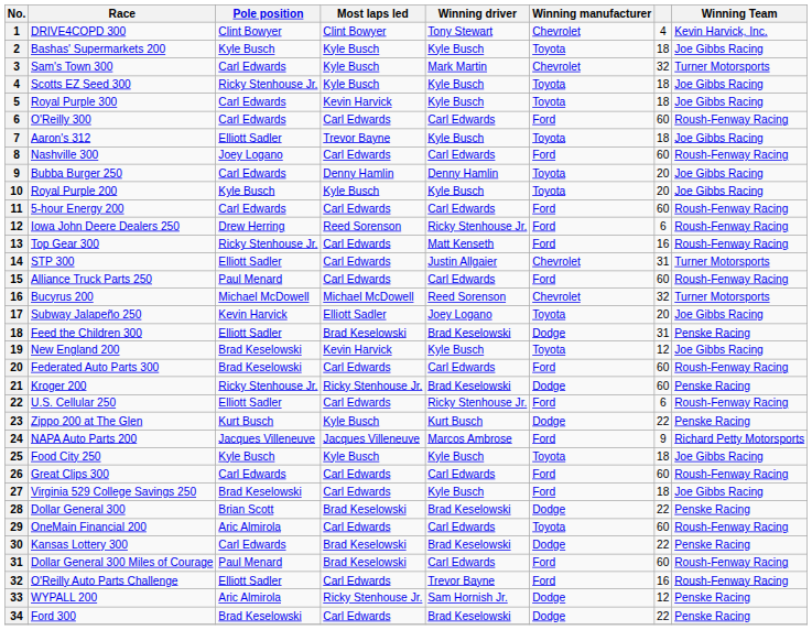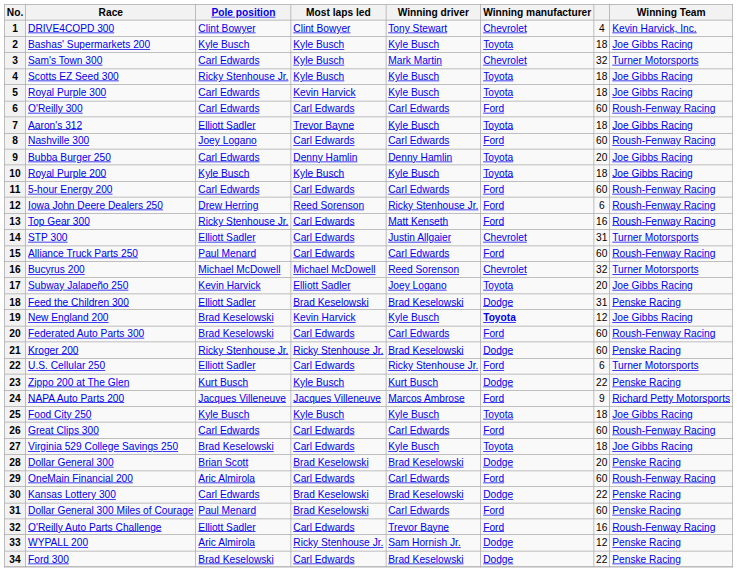 <table class="wikitable" style="font-size:85%">
 <tr>
 <th>No.</th>
 <th>Race</th>
 <th><a href='#'>Pole position</a></th>
 <th>Most laps led</th>
 <th>Winning driver</th>
 <th>Winning manufacturer</th>
 <th></th>
 <th>Winning Team</th>
 </tr>
 <tr>
 <th>1</th>
 <td><a href='#'>DRIVE4COPD 300</a></td>
 <td><a href='#'>Clint Bowyer</a></td>
 <td><a href='#'>Clint Bowyer</a></td>
 <td><a href='#'>Tony Stewart</a></td>
 <td><a href='#'>Chevrolet</a></td>
 <td align=center>4</td>
 <td><a href='#'>Kevin Harvick, Inc.</a></td>
 </tr>
 <tr>
 <th>2</th>
 <td><a href='#'>Bashas' Supermarkets 200</a></td>
 <td><a href='#'>Kyle Busch</a></td>
 <td><a href='#'>Kyle Busch</a></td>
 <td><a href='#'>Kyle Busch</a></td>
 <td><a href='#'>Toyota</a></td>
 <td align=center>18</td>
 <td><a href='#'>Joe Gibbs Racing</a></td>
 </tr>
 <tr>
 <th>3</th>
 <td><a href='#'>Sam's Town 300</a></td>
 <td><a href='#'>Carl Edwards</a></td>
 <td><a href='#'>Kyle Busch</a></td>
 <td><a href='#'>Mark Martin</a></td>
 <td><a href='#'>Chevrolet</a></td>
 <td align=center>32</td>
 <td><a href='#'>Turner Motorsports</a></td>
 </tr>
 <tr>
 <th>4</th>
 <td><a href='#'>Scotts EZ Seed 300</a></td>
 <td><a href='#'>Ricky Stenhouse Jr.</a></td>
 <td><a href='#'>Kyle Busch</a></td>
 <td><a href='#'>Kyle Busch</a></td>
 <td><a href='#'>Toyota</a></td>
 <td align=center>18</td>
 <td><a href='#'>Joe Gibbs Racing</a></td>
 </tr>
 <tr>
 <th>5</th>
 <td><a href='#'>Royal Purple 300</a></td>
 <td><a href='#'>Carl Edwards</a></td>
 <td><a href='#'>Kevin Harvick</a></td>
 <td><a href='#'>Kyle Busch</a></td>
 <td><a href='#'>Toyota</a></td>
 <td align=center>18</td>
 <td><a href='#'>Joe Gibbs Racing</a></td>
 </tr>
 <tr>
 <th>6</th>
 <td><a href='#'>O'Reilly 300</a></td>
 <td><a href='#'>Carl Edwards</a></td>
 <td><a href='#'>Carl Edwards</a></td>
 <td><a href='#'>Carl Edwards</a></td>
 <td><a href='#'>Ford</a></td>
 <td align=center>60</td>
 <td><a href='#'>Roush-Fenway Racing</a></td>
 </tr>
 <tr>
 <th>7</th>
 <td><a href='#'>Aaron's 312</a></td>
 <td><a href='#'>Elliott Sadler</a></td>
 <td><a href='#'>Trevor Bayne</a></td>
 <td><a href='#'>Kyle Busch</a></td>
 <td><a href='#'>Toyota</a></td>
 <td align=center>18</td>
 <td><a href='#'>Joe Gibbs Racing</a></td>
 </tr>
 <tr>
 <th>8</th>
 <td><a href='#'>Nashville 300</a></td>
 <td><a href='#'>Joey Logano</a></td>
 <td><a href='#'>Carl Edwards</a></td>
 <td><a href='#'>Carl Edwards</a></td>
 <td><a href='#'>Ford</a></td>
 <td align=center>60</td>
 <td><a href='#'>Roush-Fenway Racing</a></td>
 </tr>
 <tr>
 <th>9</th>
 <td><a href='#'>Bubba Burger 250</a></td>
 <td><a href='#'>Carl Edwards</a></td>
 <td><a href='#'>Denny Hamlin</a></td>
 <td><a href='#'>Denny Hamlin</a></td>
 <td><a href='#'>Toyota</a></td>
 <td align=center>20</td>
 <td><a href='#'>Joe Gibbs Racing</a></td>
 </tr>
 <tr>
 <th>10</th>
 <td><a href='#'>Royal Purple 200</a></td>
 <td><a href='#'>Kyle Busch</a></td>
 <td><a href='#'>Kyle Busch</a></td>
 <td><a href='#'>Kyle Busch</a></td>
 <td><a href='#'>Toyota</a></td>
-<td align=center>20</td>
+<td align=center>18</td>
 <td><a href='#'>Joe Gibbs Racing</a></td>
 </tr>
 <tr>
 <th>11</th>
 <td><a href='#'>5-hour Energy 200</a></td>
 <td><a href='#'>Carl Edwards</a></td>
 <td><a href='#'>Carl Edwards</a></td>
 <td><a href='#'>Carl Edwards</a></td>
 <td><a href='#'>Ford</a></td>
 <td align=center>60</td>
 <td><a href='#'>Roush-Fenway Racing</a></td>
 </tr>
 <tr>
 <th>12</th>
 <td><a href='#'>Iowa John Deere Dealers 250</a></td>
 <td><a href='#'>Drew Herring</a></td>
 <td><a href='#'>Reed Sorenson</a></td>
 <td><a href='#'>Ricky Stenhouse Jr.</a></td>
 <td><a href='#'>Ford</a></td>
 <td align=center>6</td>
 <td><a href='#'>Roush-Fenway Racing</a></td>
 </tr>
 <tr>
 <th>13</th>
 <td><a href='#'>Top Gear 300</a></td>
 <td><a href='#'>Ricky Stenhouse Jr.</a></td>
 <td><a href='#'>Carl Edwards</a></td>
 <td><a href='#'>Matt Kenseth</a></td>
 <td><a href='#'>Ford</a></td>
 <td align=center>16</td>
 <td><a href='#'>Roush-Fenway Racing</a></td>
 </tr>
 <tr>
 <th>14</th>
 <td><a href='#'>STP 300</a></td>
 <td><a href='#'>Elliott Sadler</a></td>
 <td><a href='#'>Carl Edwards</a></td>
 <td><a href='#'>Justin Allgaier</a></td>
 <td><a href='#'>Chevrolet</a></td>
 <td align=center>31</td>
 <td><a href='#'>Turner Motorsports</a></td>
 </tr>
 <tr>
 <th>15</th>
 <td><a href='#'>Alliance Truck Parts 250</a></td>
 <td><a href='#'>Paul Menard</a></td>
 <td><a href='#'>Carl Edwards</a></td>
 <td><a href='#'>Carl Edwards</a></td>
 <td><a href='#'>Ford</a></td>
 <td align=center>60</td>
 <td><a href='#'>Roush-Fenway Racing</a></td>
 </tr>
 <tr>
 <th>16</th>
 <td><a href='#'>Bucyrus 200</a></td>
 <td><a href='#'>Michael McDowell</a></td>
 <td><a href='#'>Michael McDowell</a></td>
 <td><a href='#'>Reed Sorenson</a></td>
 <td><a href='#'>Chevrolet</a></td>
 <td align=center>32</td>
 <td><a href='#'>Turner Motorsports</a></td>
 </tr>
 <tr>
 <th>17</th>
 <td><a href='#'>Subway Jalapeño 250</a></td>
 <td><a href='#'>Kevin Harvick</a></td>
 <td><a href='#'>Elliott Sadler</a></td>
 <td><a href='#'>Joey Logano</a></td>
 <td><a href='#'>Toyota</a></td>
 <td align=center>20</td>
 <td><a href='#'>Joe Gibbs Racing</a></td>
 </tr>
 <tr>
 <th>18</th>
 <td><a href='#'>Feed the Children 300</a></td>
 <td><a href='#'>Elliott Sadler</a></td>
 <td><a href='#'>Brad Keselowski</a></td>
 <td><a href='#'>Brad Keselowski</a></td>
 <td><a href='#'>Dodge</a></td>
 <td align=center>31</td>
 <td><a href='#'>Penske Racing</a></td>
 </tr>
 <tr>
 <th>19</th>
 <td><a href='#'>New England 200</a></td>
 <td><a href='#'>Brad Keselowski</a></td>
 <td><a href='#'>Kevin Harvick</a></td>
 <td><a href='#'>Kyle Busch</a></td>
-<td><a href='#'>Toyota</a></td>
+<td><strong><a href='#'>Toyota</a></strong></td>
 <td align=center>12</td>
 <td><a href='#'>Joe Gibbs Racing</a></td>
 </tr>
 <tr>
 <th>20</th>
 <td><a href='#'>Federated Auto Parts 300</a></td>
 <td><a href='#'>Brad Keselowski</a></td>
 <td><a href='#'>Carl Edwards</a></td>
 <td><a href='#'>Carl Edwards</a></td>
 <td><a href='#'>Ford</a></td>
 <td align=center>60</td>
 <td><a href='#'>Roush-Fenway Racing</a></td>
 </tr>
 <tr>
 <th>21</th>
 <td><a href='#'>Kroger 200</a></td>
 <td><a href='#'>Ricky Stenhouse Jr.</a></td>
 <td><a href='#'>Ricky Stenhouse Jr.</a></td>
 <td><a href='#'>Brad Keselowski</a></td>
 <td><a href='#'>Dodge</a></td>
 <td align=center>60</td>
 <td><a href='#'>Penske Racing</a></td>
 </tr>
 <tr>
 <th>22</th>
 <td><a href='#'>U.S. Cellular 250</a></td>
 <td><a href='#'>Elliott Sadler</a></td>
 <td><a href='#'>Carl Edwards</a></td>
 <td><a href='#'>Ricky Stenhouse Jr.</a></td>
 <td><a href='#'>Ford</a></td>
 <td align=center>6</td>
-<td><a href='#'>Roush-Fenway Racing</a></td>
+<td><a href='#'>Turner Motorsports</a></td>
 </tr>
 <tr>
 <th>23</th>
 <td><a href='#'>Zippo 200 at The Glen</a></td>
 <td><a href='#'>Kurt Busch</a></td>
 <td><a href='#'>Kyle Busch</a></td>
 <td><a href='#'>Kurt Busch</a></td>
 <td><a href='#'>Dodge</a></td>
 <td align=center>22</td>
 <td><a href='#'>Penske Racing</a></td>
 </tr>
 <tr>
 <th>24</th>
 <td><a href='#'>NAPA Auto Parts 200</a></td>
 <td><a href='#'>Jacques Villeneuve</a></td>
 <td><a href='#'>Jacques Villeneuve</a></td>
 <td><a href='#'>Marcos Ambrose</a></td>
 <td><a href='#'>Ford</a></td>
 <td align=center>9</td>
 <td><a href='#'>Richard Petty Motorsports</a></td>
 </tr>
 <tr>
 <th>25</th>
 <td><a href='#'>Food City 250</a></td>
 <td><a href='#'>Kyle Busch</a></td>
 <td><a href='#'>Kyle Busch</a></td>
 <td><a href='#'>Kyle Busch</a></td>
 <td><a href='#'>Toyota</a></td>
 <td align=center>18</td>
 <td><a href='#'>Joe Gibbs Racing</a></td>
 </tr>
 <tr>
 <th>26</th>
 <td><a href='#'>Great Clips 300</a></td>
 <td><a href='#'>Carl Edwards</a></td>
 <td><a href='#'>Carl Edwards</a></td>
 <td><a href='#'>Carl Edwards</a></td>
 <td><a href='#'>Ford</a></td>
 <td align=center>60</td>
 <td><a href='#'>Roush-Fenway Racing</a></td>
 </tr>
 <tr>
 <th>27</th>
 <td><a href='#'>Virginia 529 College Savings 250</a></td>
 <td><a href='#'>Brad Keselowski</a></td>
 <td><a href='#'>Carl Edwards</a></td>
 <td><a href='#'>Kyle Busch</a></td>
-<td><a href='#'>Ford</a></td>
+<td><a href='#'>Toyota</a></td>
 <td align=center>18</td>
 <td><a href='#'>Joe Gibbs Racing</a></td>
 </tr>
 <tr>
 <th>28</th>
 <td><a href='#'>Dollar General 300</a></td>
 <td><a href='#'>Brian Scott</a></td>
 <td><a href='#'>Brad Keselowski</a></td>
 <td><a href='#'>Brad Keselowski</a></td>
 <td><a href='#'>Dodge</a></td>
-<td align=center>22</td>
+<td align=center>20</td>
 <td><a href='#'>Penske Racing</a></td>
 </tr>
 <tr>
 <th>29</th>
 <td><a href='#'>OneMain Financial 200</a></td>
 <td><a href='#'>Aric Almirola</a></td>
 <td><a href='#'>Carl Edwards</a></td>
 <td><a href='#'>Carl Edwards</a></td>
-<td><a href='#'>Toyota</a></td>
+<td><a href='#'>Ford</a></td>
 <td align=center>60</td>
 <td><a href='#'>Roush-Fenway Racing</a></td>
 </tr>
 <tr>
 <th>30</th>
 <td><a href='#'>Kansas Lottery 300</a></td>
 <td><a href='#'>Carl Edwards</a></td>
 <td><a href='#'>Brad Keselowski</a></td>
 <td><a href='#'>Brad Keselowski</a></td>
 <td><a href='#'>Dodge</a></td>
 <td align=center>22</td>
 <td><a href='#'>Penske Racing</a></td>
 </tr>
 <tr>
 <th>31</th>
 <td><a href='#'>Dollar General 300 Miles of Courage</a></td>
 <td><a href='#'>Paul Menard</a></td>
 <td><a href='#'>Brad Keselowski</a></td>
 <td><a href='#'>Carl Edwards</a></td>
 <td><a href='#'>Ford</a></td>
 <td align=center>60</td>
-<td><a href='#'>Roush-Fenway Racing</a></td>
+<td><a href='#'>Penske Racing</a></td>
 </tr>
 <tr>
 <th>32</th>
 <td><a href='#'>O'Reilly Auto Parts Challenge</a></td>
 <td><a href='#'>Elliott Sadler</a></td>
 <td><a href='#'>Carl Edwards</a></td>
 <td><a href='#'>Trevor Bayne</a></td>
 <td><a href='#'>Ford</a></td>
 <td align=center>16</td>
 <td><a href='#'>Roush-Fenway Racing</a></td>
 </tr>
 <tr>
 <th>33</th>
 <td><a href='#'>WYPALL 200</a></td>
 <td><a href='#'>Aric Almirola</a></td>
 <td><a href='#'>Ricky Stenhouse Jr.</a></td>
 <td><a href='#'>Sam Hornish Jr.</a></td>
 <td><a href='#'>Dodge</a></td>
 <td align=center>12</td>
 <td><a href='#'>Penske Racing</a></td>
 </tr>
 <tr>
 <th>34</th>
 <td><a href='#'>Ford 300</a></td>
 <td><a href='#'>Brad Keselowski</a></td>
 <td><a href='#'>Carl Edwards</a></td>
 <td><a href='#'>Brad Keselowski</a></td>
 <td><a href='#'>Dodge</a></td>
 <td align=center>22</td>
 <td><a href='#'>Penske Racing</a></td>
 </tr>
 <tr>
 </tr>
 </table>
